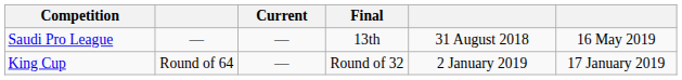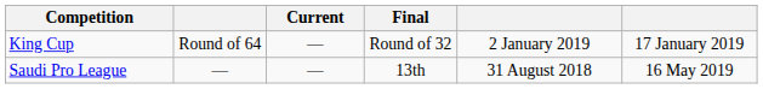 <table class="wikitable" style="text-align:center; width:730px;">
 <tr>
 <th style="text-align:center; width:185px;">Competition</th>
 <th style="text-align:center; width:100px;"></th>
 <th style="text-align:center; width:100px;">Current<br></th>
 <th style="text-align:center; width:100px;">Final<br></th>
 <th style="text-align:center; width:195px;"></th>
 <th style="text-align:center; width:155px;"></th>
 </tr>
 <tr>
+<td style="text-align:left;"><a href='#'>King Cup</a></td>
+<td>Round of 64</td>
+<td>—</td>
+<td>Round of 32</td>
+<td>2 January 2019</td>
+<td>17 January 2019</td>
+</tr>
+<tr>
 <td style="text-align:left;"><a href='#'>Saudi Pro League</a></td>
 <td>—</td>
 <td>—</td>
 <td>13th</td>
 <td>31 August 2018</td>
 <td>16 May 2019</td>
 </tr>
-<tr>
-<td style="text-align:left;"><a href='#'>King Cup</a></td>
-<td>Round of 64</td>
-<td>—</td>
-<td>Round of 32</td>
-<td>2 January 2019</td>
-<td>17 January 2019</td>
-</tr>
 </table>
